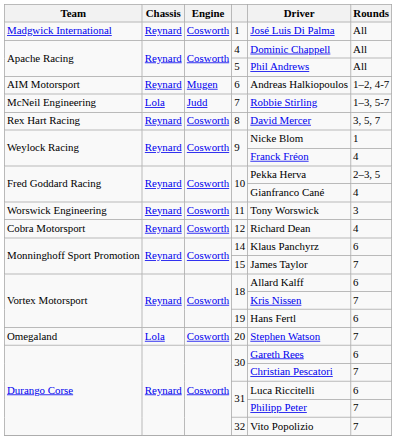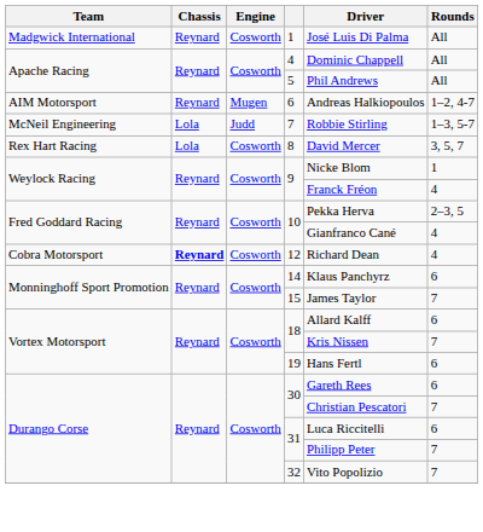 <table class="wikitable" style="font-size:85%">
 <tr>
 <th>Team</th>
 <th>Chassis</th>
 <th>Engine</th>
 <th></th>
 <th>Driver</th>
 <th>Rounds</th>
 </tr>
 <tr>
 <td> <a href='#'>Madgwick International</a></td>
 <td><a href='#'>Reynard</a></td>
 <td><a href='#'>Cosworth</a></td>
 <td>1</td>
 <td> <a href='#'>José Luis Di Palma</a></td>
 <td>All</td>
 </tr>
 <tr>
 <td rowspan=2> Apache Racing</td>
 <td rowspan=2><a href='#'>Reynard</a></td>
 <td rowspan=2><a href='#'>Cosworth</a></td>
 <td>4</td>
 <td> <a href='#'>Dominic Chappell</a></td>
 <td>All</td>
 </tr>
 <tr>
 <td>5</td>
 <td> <a href='#'>Phil Andrews</a></td>
 <td>All</td>
 </tr>
 <tr>
 <td> AIM Motorsport</td>
 <td><a href='#'>Reynard</a></td>
 <td><a href='#'>Mugen</a></td>
 <td>6</td>
 <td> Andreas Halkiopoulos</td>
 <td>1–2, 4-7</td>
 </tr>
 <tr>
 <td> McNeil Engineering</td>
 <td><a href='#'>Lola</a></td>
 <td><a href='#'>Judd</a></td>
 <td>7</td>
 <td> <a href='#'>Robbie Stirling</a></td>
 <td>1–3, 5-7</td>
 </tr>
 <tr>
 <td> Rex Hart Racing</td>
-<td><a href='#'>Reynard</a></td>
+<td><a href='#'>Lola</a></td>
 <td><a href='#'>Cosworth</a></td>
 <td>8</td>
 <td> <a href='#'>David Mercer</a></td>
 <td>3, 5, 7</td>
 </tr>
 <tr>
 <td rowspan=2> Weylock Racing</td>
 <td rowspan=2><a href='#'>Reynard</a></td>
 <td rowspan=2><a href='#'>Cosworth</a></td>
 <td rowspan=2>9</td>
 <td> Nicke Blom</td>
 <td>1</td>
 </tr>
 <tr>
 <td> <a href='#'>Franck Fréon</a></td>
 <td>4</td>
 </tr>
 <tr>
 <td rowspan=2> Fred Goddard Racing</td>
 <td rowspan=2><a href='#'>Reynard</a></td>
 <td rowspan=2><a href='#'>Cosworth</a></td>
 <td rowspan=2>10</td>
 <td> Pekka Herva</td>
 <td>2–3, 5</td>
 </tr>
 <tr>
 <td> Gianfranco Cané</td>
 <td>4</td>
 </tr>
 <tr>
-<td> Worswick Engineering</td>
-<td><a href='#'>Reynard</a></td>
-<td><a href='#'>Cosworth</a></td>
-<td>11</td>
-<td> Tony Worswick</td>
-<td>3</td>
-</tr>
-<tr>
 <td> Cobra Motorsport</td>
-<td><a href='#'>Reynard</a></td>
+<td><strong><a href='#'>Reynard</a></strong></td>
 <td><a href='#'>Cosworth</a></td>
 <td>12</td>
 <td> Richard Dean</td>
 <td>4</td>
 </tr>
 <tr>
 <td rowspan=2> Monninghoff Sport Promotion</td>
 <td rowspan=2><a href='#'>Reynard</a></td>
 <td rowspan=2><a href='#'>Cosworth</a></td>
 <td>14</td>
 <td> Klaus Panchyrz</td>
 <td>6</td>
 </tr>
 <tr>
 <td>15</td>
 <td> James Taylor</td>
 <td>7</td>
 </tr>
 <tr>
 <td rowspan=3> Vortex Motorsport</td>
 <td rowspan=3><a href='#'>Reynard</a></td>
 <td rowspan=3><a href='#'>Cosworth</a></td>
 <td rowspan=2>18</td>
 <td> Allard Kalff</td>
 <td>6</td>
 </tr>
 <tr>
 <td> <a href='#'>Kris Nissen</a></td>
 <td>7</td>
 </tr>
 <tr>
 <td>19</td>
 <td> Hans Fertl</td>
 <td>6</td>
 </tr>
 <tr>
-<td> Omegaland</td>
-<td><a href='#'>Lola</a></td>
-<td><a href='#'>Cosworth</a></td>
-<td>20</td>
-<td> <a href='#'>Stephen Watson</a></td>
-<td>7</td>
-</tr>
-<tr>
 <td rowspan=5> <a href='#'>Durango Corse</a></td>
 <td rowspan=5><a href='#'>Reynard</a></td>
 <td rowspan=5><a href='#'>Cosworth</a></td>
 <td rowspan=2>30</td>
 <td> <a href='#'>Gareth Rees</a></td>
 <td>6</td>
 </tr>
 <tr>
 <td> <a href='#'>Christian Pescatori</a></td>
 <td>7</td>
 </tr>
 <tr>
 <td rowspan=2>31</td>
 <td> Luca Riccitelli</td>
 <td>6</td>
 </tr>
 <tr>
 <td> <a href='#'>Philipp Peter</a></td>
 <td>7</td>
 </tr>
 <tr>
 <td>32</td>
 <td> Vito Popolizio</td>
 <td>7</td>
 </tr>
 <tr>
 </tr>
 </table>
